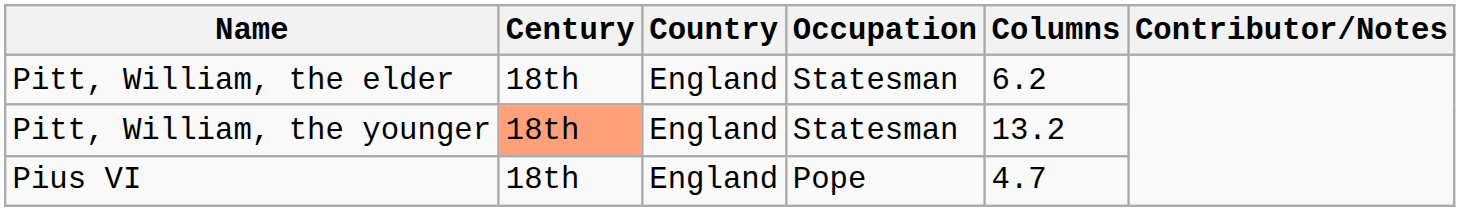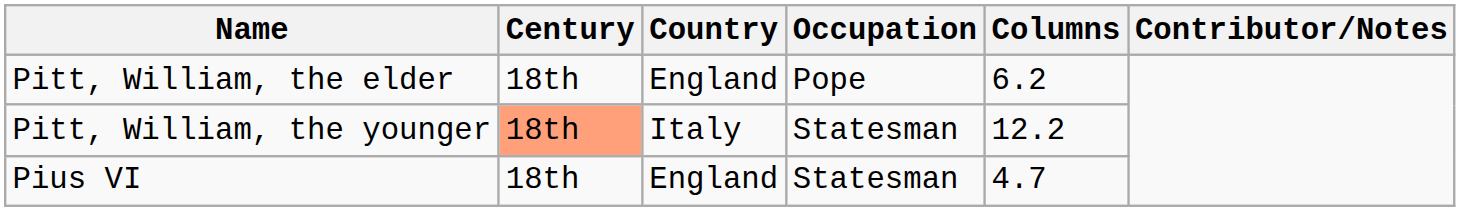 <table class="wikitable">
 <tr>
 <th>Name</th>
 <th>Century</th>
 <th>Country</th>
 <th>Occupation</th>
 <th>Columns</th>
 <th>Contributor/Notes</th>
 </tr>
 <tr>
 <td>Pitt, William, the elder</td>
 <td>18th</td>
 <td>England</td>
-<td>Statesman</td>
+<td>Pope</td>
 <td>6.2</td>
 </tr>
 <tr>
 <td>Pitt, William, the younger</td>
 <td style="background: lightsalmon;">18th</td>
-<td>England</td>
+<td>Italy</td>
 <td>Statesman</td>
-<td>13.2</td>
+<td>12.2</td>
 </tr>
 <tr>
 <td>Pius VI</td>
 <td>18th</td>
 <td>England</td>
-<td>Pope</td>
+<td>Statesman</td>
 <td>4.7</td>
 </tr>
 </table>
